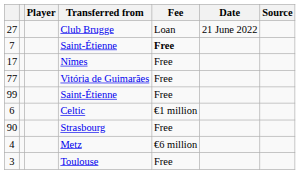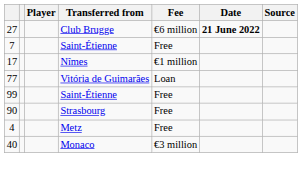 <table class="wikitable plainrowheaders sortable">
 <tr>
 <th></th>
 <th></th>
 <th scope=col>Player</th>
 <th !scope=col>Transferred from</th>
 <th scope=col>Fee</th>
 <th scope=col>Date</th>
 <th scope=col>Source</th>
 </tr>
 <tr>
 <td align="center">27</td>
 <td align="center"></td>
 <td></td>
 <td> <a href='#'>Club Brugge</a></td>
-<td>Loan</td>
-<td>21 June 2022</td>
+<td>€6 million</td>
+<td><strong>21 June 2022</strong></td>
 <td></td>
 </tr>
 <tr>
 <td align="center">7</td>
 <td align="center"></td>
 <td></td>
 <td> <a href='#'>Saint-Étienne</a></td>
-<td><strong>Free</strong></td>
+<td>Free</td>
 <td></td>
 <td></td>
 </tr>
 <tr>
 <td align="center">17</td>
 <td align="center"></td>
 <td></td>
 <td> <a href='#'>Nîmes</a></td>
-<td>Free</td>
+<td>€1 million</td>
 <td></td>
 <td></td>
 </tr>
 <tr>
 <td align="center">77</td>
 <td align="center"></td>
 <td></td>
 <td> <a href='#'>Vitória de Guimarães</a></td>
-<td>Free</td>
+<td>Loan</td>
 <td></td>
 <td></td>
 </tr>
 <tr>
 <td align="center">99</td>
 <td align="center"></td>
 <td></td>
 <td> <a href='#'>Saint-Étienne</a></td>
 <td>Free</td>
-<td></td>
-<td></td>
-</tr>
-<tr>
-<td align="center">6</td>
-<td align="center"></td>
-<td></td>
-<td> <a href='#'>Celtic</a></td>
-<td>€1 million</td>
 <td></td>
 <td></td>
 </tr>
 <tr>
 <td align="center">90</td>
 <td align="center"></td>
 <td></td>
 <td> <a href='#'>Strasbourg</a></td>
 <td>Free</td>
 <td></td>
 <td></td>
 </tr>
 <tr>
 <td align="center">4</td>
 <td align="center"></td>
 <td></td>
 <td> <a href='#'>Metz</a></td>
-<td>€6 million</td>
+<td>Free</td>
 <td></td>
 <td></td>
 </tr>
 <tr>
-<td align="center">3</td>
+<td align="center">40</td>
 <td align="center"></td>
 <td></td>
-<td> <a href='#'>Toulouse</a></td>
-<td>Free</td>
+<td> <a href='#'>Monaco</a></td>
+<td>€3 million</td>
 <td></td>
 <td></td>
 </tr>
 </table>
